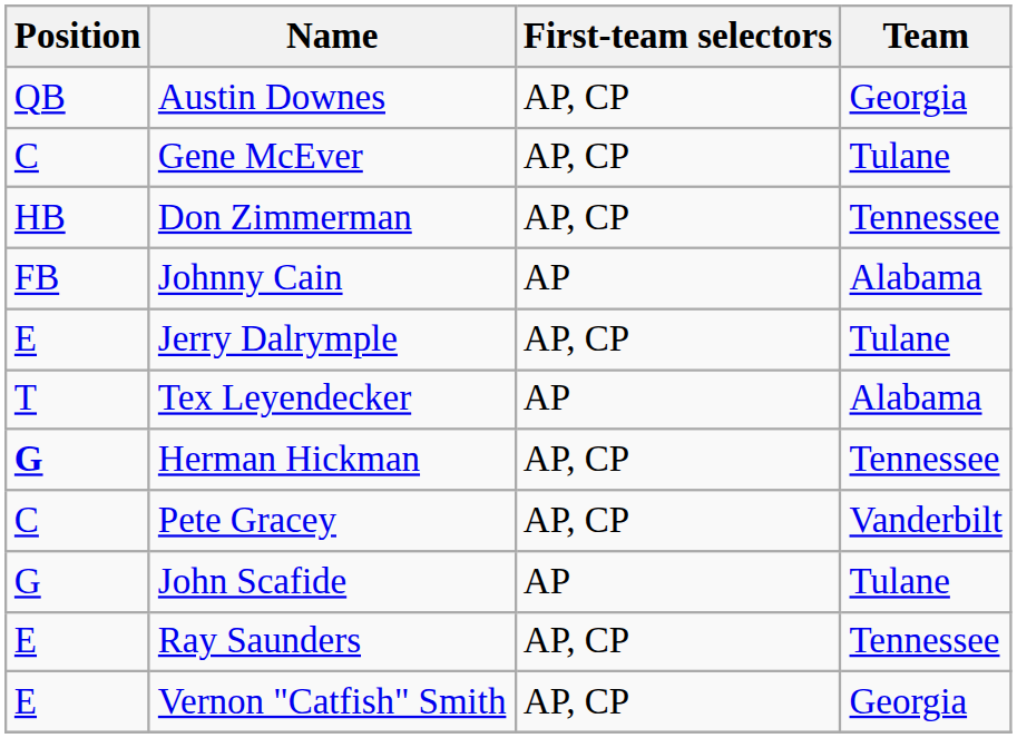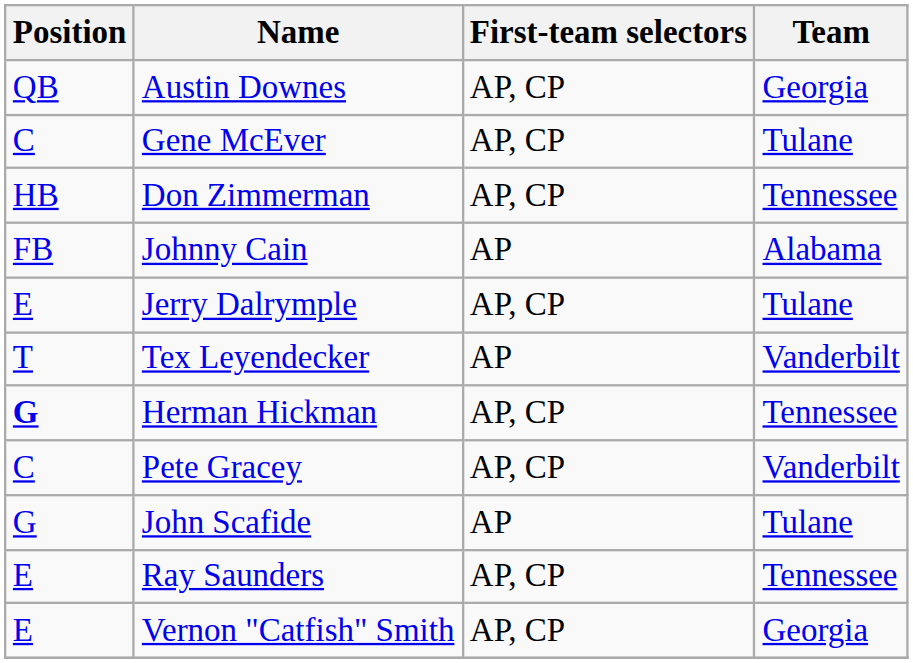 <table class="wikitable" style="font-size: 90%">
 <tr>
 <th>Position</th>
 <th>Name</th>
 <th>First-team selectors</th>
 <th>Team</th>
 </tr>
 <tr>
 <td><a href='#'>QB</a></td>
 <td><a href='#'>Austin Downes</a></td>
 <td>AP, CP</td>
 <td><a href='#'>Georgia</a></td>
 </tr>
 <tr>
 <td><a href='#'>C</a></td>
 <td><a href='#'>Gene McEver</a></td>
 <td>AP, CP</td>
 <td><a href='#'>Tulane</a></td>
 </tr>
 <tr>
 <td><a href='#'>HB</a></td>
 <td><a href='#'>Don Zimmerman</a></td>
 <td>AP, CP</td>
 <td><a href='#'>Tennessee</a></td>
 </tr>
 <tr>
 <td><a href='#'>FB</a></td>
 <td><a href='#'>Johnny Cain</a></td>
 <td>AP</td>
 <td><a href='#'>Alabama</a></td>
 </tr>
 <tr>
 <td><a href='#'>E</a></td>
 <td><a href='#'>Jerry Dalrymple</a></td>
 <td>AP, CP</td>
 <td><a href='#'>Tulane</a></td>
 </tr>
 <tr>
 <td><a href='#'>T</a></td>
 <td><a href='#'>Tex Leyendecker</a></td>
 <td>AP</td>
-<td><a href='#'>Alabama</a></td>
+<td><a href='#'>Vanderbilt</a></td>
 </tr>
 <tr>
 <td><strong><a href='#'>G</a></strong></td>
 <td><a href='#'>Herman Hickman</a></td>
 <td>AP, CP</td>
 <td><a href='#'>Tennessee</a></td>
 </tr>
 <tr>
 <td><a href='#'>C</a></td>
 <td><a href='#'>Pete Gracey</a></td>
 <td>AP, CP</td>
 <td><a href='#'>Vanderbilt</a></td>
 </tr>
 <tr>
 <td><a href='#'>G</a></td>
 <td><a href='#'>John Scafide</a></td>
 <td>AP</td>
 <td><a href='#'>Tulane</a></td>
 </tr>
 <tr>
 <td><a href='#'>E</a></td>
 <td><a href='#'>Ray Saunders</a></td>
 <td>AP, CP</td>
 <td><a href='#'>Tennessee</a></td>
 </tr>
 <tr>
 <td><a href='#'>E</a></td>
 <td><a href='#'>Vernon "Catfish" Smith</a></td>
 <td>AP, CP</td>
 <td><a href='#'>Georgia</a></td>
 </tr>
 <tr>
 </tr>
 </table>
